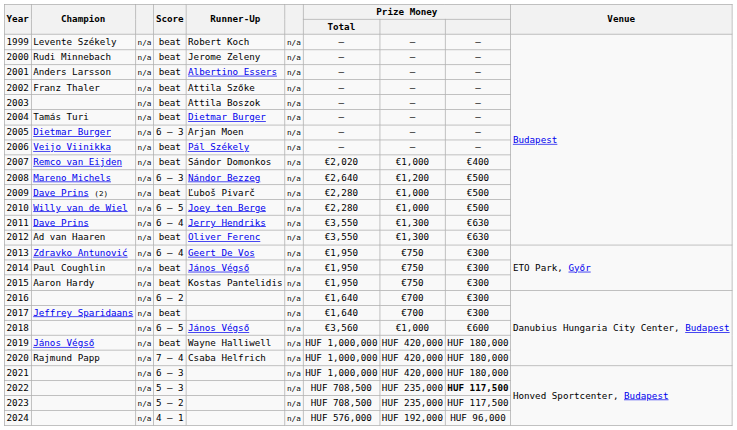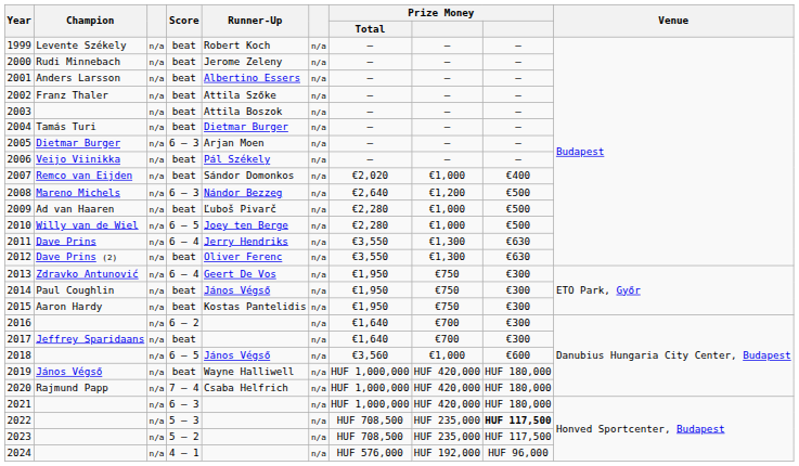 <table class="wikitable sortable">
 <tr>
 <th rowspan=2>Year</th>
 <th rowspan=2>Champion</th>
 <th rowspan=2></th>
 <th rowspan=2>Score</th>
 <th rowspan=2>Runner-Up</th>
 <th rowspan=2></th>
 <th colspan=3>Prize Money</th>
 <th rowspan=2>Venue</th>
 </tr>
 <tr>
 <th>Total</th>
 <th></th>
 <th></th>
 </tr>
 <tr>
 <td>1999</td>
 <td> Levente Székely</td>
 <td align=center><small><span>n/a</span></small></td>
 <td align=center>beat</td>
 <td> Robert Koch</td>
 <td align=center><small><span>n/a</span></small></td>
 <td align=center>–</td>
 <td align=center>–</td>
 <td align=center>–</td>
 <td rowspan=14><a href='#'>Budapest</a></td>
 </tr>
 <tr>
 <td>2000</td>
 <td> Rudi Minnebach</td>
 <td align=center><small><span>n/a</span></small></td>
 <td align=center>beat</td>
 <td> Jerome Zeleny</td>
 <td align=center><small><span>n/a</span></small></td>
 <td align=center>–</td>
 <td align=center>–</td>
 <td align=center>–</td>
 </tr>
 <tr>
 <td>2001</td>
 <td> Anders Larsson</td>
 <td align=center><small><span>n/a</span></small></td>
 <td align=center>beat</td>
 <td> <a href='#'>Albertino Essers</a></td>
 <td align=center><small><span>n/a</span></small></td>
 <td align=center>–</td>
 <td align=center>–</td>
 <td align=center>–</td>
 </tr>
 <tr>
 <td>2002</td>
 <td> Franz Thaler</td>
 <td align=center><small><span>n/a</span></small></td>
 <td align=center>beat</td>
 <td> Attila Szőke</td>
 <td align=center><small><span>n/a</span></small></td>
 <td align=center>–</td>
 <td align=center>–</td>
 <td align=center>–</td>
 </tr>
 <tr>
 <td>2003</td>
 <td></td>
 <td align=center><small><span>n/a</span></small></td>
 <td align=center>beat</td>
 <td> Attila Boszok</td>
 <td align=center><small><span>n/a</span></small></td>
 <td align=center>–</td>
 <td align=center>–</td>
 <td align=center>–</td>
 </tr>
 <tr>
 <td>2004</td>
 <td> Tamás Turi</td>
 <td align=center><small><span>n/a</span></small></td>
 <td align=center>beat</td>
 <td> <a href='#'>Dietmar Burger</a></td>
 <td align=center><small><span>n/a</span></small></td>
 <td align=center>–</td>
 <td align=center>–</td>
 <td align=center>–</td>
 </tr>
 <tr>
 <td>2005</td>
 <td> <a href='#'>Dietmar Burger</a></td>
 <td align=center><small><span>n/a</span></small></td>
 <td align=center>6 – 3</td>
 <td> Arjan Moen</td>
 <td align=center><small><span>n/a</span></small></td>
 <td align=center>–</td>
 <td align=center>–</td>
 <td align=center>–</td>
 </tr>
 <tr>
 <td>2006</td>
 <td> <a href='#'>Veijo Viinikka</a></td>
 <td align=center><small><span>n/a</span></small></td>
 <td align=center>beat</td>
 <td> <a href='#'>Pál Székely</a></td>
 <td align=center><small><span>n/a</span></small></td>
 <td align=center>–</td>
 <td align=center>–</td>
 <td align=center>–</td>
 </tr>
 <tr>
 <td>2007</td>
 <td> <a href='#'>Remco van Eijden</a></td>
 <td align=center><small><span>n/a</span></small></td>
 <td align=center>beat</td>
 <td> Sándor Domonkos</td>
 <td align=center><small><span>n/a</span></small></td>
 <td align=center>€2,020</td>
 <td align=center>€1,000</td>
 <td align=center>€400</td>
 </tr>
 <tr>
 <td>2008</td>
 <td> <a href='#'>Mareno Michels</a></td>
 <td align=center><small><span>n/a</span></small></td>
 <td align=center>6 – 3</td>
 <td> <a href='#'>Nándor Bezzeg</a></td>
 <td align=center><small><span>n/a</span></small></td>
 <td align=center>€2,640</td>
 <td align=center>€1,200</td>
 <td align=center>€500</td>
 </tr>
 <tr>
 <td>2009</td>
-<td> <a href='#'>Dave Prins</a> <small>(2)</small></td>
+<td> Ad van Haaren</td>
 <td align=center><small><span>n/a</span></small></td>
 <td align=center>beat</td>
 <td> Ľuboš Pivarč</td>
 <td align=center><small><span>n/a</span></small></td>
 <td align=center>€2,280</td>
 <td align=center>€1,000</td>
 <td align=center>€500</td>
 </tr>
 <tr>
 <td>2010</td>
 <td> <a href='#'>Willy van de Wiel</a></td>
 <td align=center><small><span>n/a</span></small></td>
 <td align=center>6 – 5</td>
 <td> <a href='#'>Joey ten Berge</a></td>
 <td align=center><small><span>n/a</span></small></td>
 <td align=center>€2,280</td>
 <td align=center>€1,000</td>
 <td align=center>€500</td>
 </tr>
 <tr>
 <td>2011</td>
 <td> <a href='#'>Dave Prins</a></td>
 <td align=center><small><span>n/a</span></small></td>
 <td align=center>6 – 4</td>
 <td> <a href='#'>Jerry Hendriks</a></td>
 <td align=center><small><span>n/a</span></small></td>
 <td align=center>€3,550</td>
 <td align=center>€1,300</td>
 <td align=center>€630</td>
 </tr>
 <tr>
 <td>2012</td>
-<td> Ad van Haaren</td>
+<td> <a href='#'>Dave Prins</a> <small>(2)</small></td>
 <td align=center><small><span>n/a</span></small></td>
 <td align=center>beat</td>
 <td> <a href='#'>Oliver Ferenc</a></td>
 <td align=center><small><span>n/a</span></small></td>
 <td align=center>€3,550</td>
 <td align=center>€1,300</td>
 <td align=center>€630</td>
 </tr>
 <tr>
 <td>2013</td>
 <td> <a href='#'>Zdravko Antunović</a></td>
 <td align=center><small><span>n/a</span></small></td>
 <td align=center>6 – 4</td>
 <td> <a href='#'>Geert De Vos</a></td>
 <td align=center><small><span>n/a</span></small></td>
 <td align=center>€1,950</td>
 <td align=center>€750</td>
 <td align=center>€300</td>
 <td rowspan=3>ETO Park, <a href='#'>Győr</a></td>
 </tr>
 <tr>
 <td>2014</td>
 <td> Paul Coughlin</td>
 <td align=center><small><span>n/a</span></small></td>
 <td align=center>beat</td>
 <td> <a href='#'>János Végső</a></td>
 <td align=center><small><span>n/a</span></small></td>
 <td align=center>€1,950</td>
 <td align=center>€750</td>
 <td align=center>€300</td>
 </tr>
 <tr>
 <td>2015</td>
 <td> Aaron Hardy</td>
 <td align=center><small><span>n/a</span></small></td>
 <td align=center>beat</td>
 <td> Kostas Pantelidis</td>
 <td align=center><small><span>n/a</span></small></td>
 <td align=center>€1,950</td>
 <td align=center>€750</td>
 <td align=center>€300</td>
 </tr>
 <tr>
 <td>2016</td>
 <td></td>
 <td align=center><small><span>n/a</span></small></td>
 <td align=center>6 – 2</td>
 <td></td>
 <td align=center><small><span>n/a</span></small></td>
 <td align=center>€1,640</td>
 <td align=center>€700</td>
 <td align=center>€300</td>
 <td rowspan=5>Danubius Hungaria City Center, <a href='#'>Budapest</a></td>
 </tr>
 <tr>
 <td>2017</td>
 <td> <a href='#'>Jeffrey Sparidaans</a></td>
 <td align=center><small><span>n/a</span></small></td>
 <td align=center>beat</td>
 <td></td>
 <td align=center><small><span>n/a</span></small></td>
 <td align=center>€1,640</td>
 <td align=center>€700</td>
 <td align=center>€300</td>
 </tr>
 <tr>
 <td>2018</td>
 <td></td>
 <td align=center><small><span>n/a</span></small></td>
 <td align=center>6 – 5</td>
 <td> <a href='#'>János Végső</a></td>
 <td align=center><small><span>n/a</span></small></td>
 <td align=center>€3,560</td>
 <td align=center>€1,000</td>
 <td align=center>€600</td>
 </tr>
 <tr>
 <td>2019</td>
 <td> <a href='#'>János Végső</a></td>
 <td align=center><small><span>n/a</span></small></td>
 <td align=center>beat</td>
 <td> Wayne Halliwell</td>
 <td align=center><small><span>n/a</span></small></td>
 <td align=center>HUF 1,000,000</td>
 <td align=center>HUF 420,000</td>
 <td align=center>HUF 180,000</td>
 </tr>
 <tr>
 <td>2020</td>
 <td> Rajmund Papp</td>
 <td align=center><small><span>n/a</span></small></td>
 <td align=center>7 – 4</td>
 <td> Csaba Helfrich</td>
 <td align=center><small><span>n/a</span></small></td>
 <td align=center>HUF 1,000,000</td>
 <td align=center>HUF 420,000</td>
 <td align=center>HUF 180,000</td>
 </tr>
 <tr>
 <td>2021</td>
 <td></td>
 <td align=center><small><span>n/a</span></small></td>
 <td align=center>6 – 3</td>
 <td></td>
 <td align=center><small><span>n/a</span></small></td>
 <td align=center>HUF 1,000,000</td>
 <td align=center>HUF 420,000</td>
 <td align=center>HUF 180,000</td>
 <td rowspan=4>Honved Sportcenter, <a href='#'>Budapest</a></td>
 </tr>
 <tr>
 <td>2022</td>
 <td></td>
 <td align=center><small><span>n/a</span></small></td>
 <td align=center>5 – 3</td>
 <td></td>
 <td align=center><small><span>n/a</span></small></td>
 <td align=center>HUF 708,500</td>
 <td align=center>HUF 235,000</td>
 <td align=center><strong>HUF 117,500</strong></td>
 </tr>
 <tr>
 <td>2023</td>
 <td></td>
 <td align=center><small><span>n/a</span></small></td>
 <td align=center>5 – 2</td>
 <td></td>
 <td align=center><small><span>n/a</span></small></td>
 <td align=center>HUF 708,500</td>
 <td align=center>HUF 235,000</td>
 <td align=center>HUF 117,500</td>
 </tr>
 <tr>
 <td>2024</td>
 <td></td>
 <td align=center><small><span>n/a</span></small></td>
 <td align=center>4 – 1</td>
 <td></td>
 <td align=center><small><span>n/a</span></small></td>
 <td align=center>HUF 576,000</td>
 <td align=center>HUF 192,000</td>
 <td align=center>HUF 96,000</td>
 </tr>
 </table>
